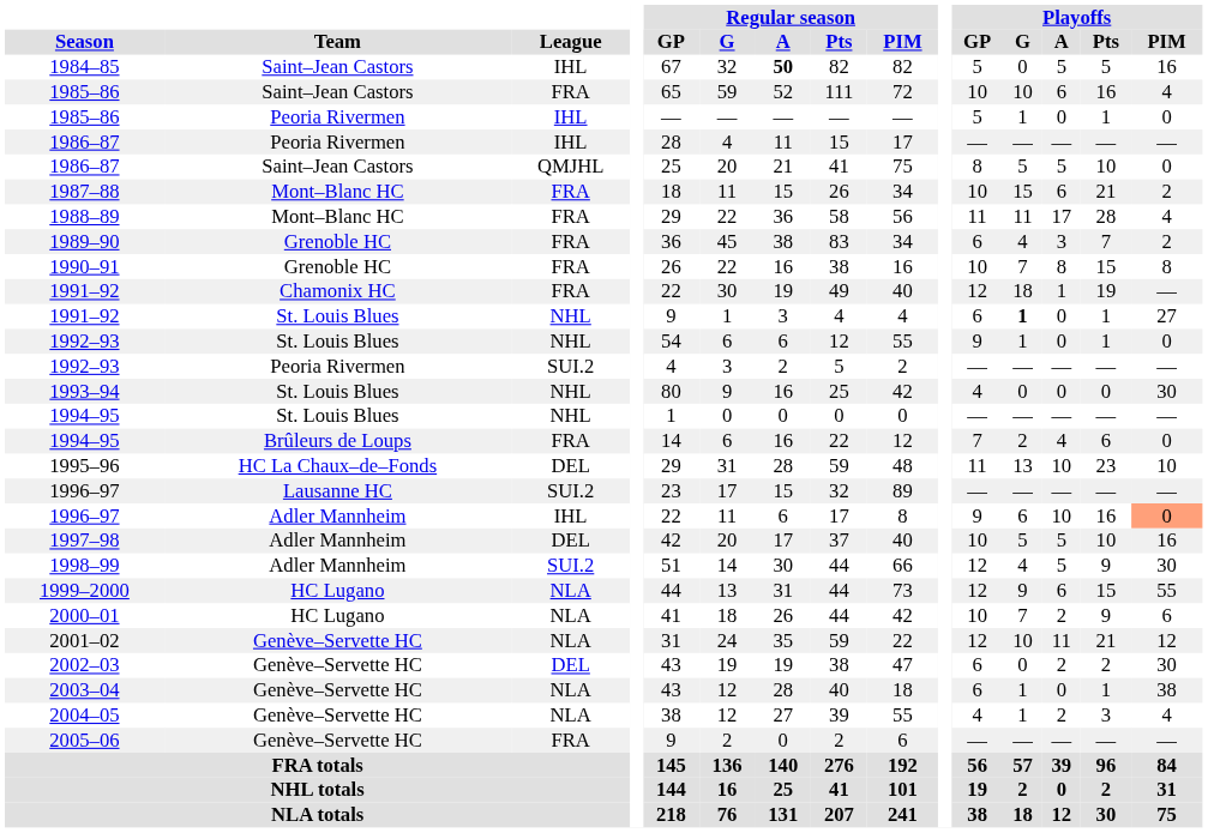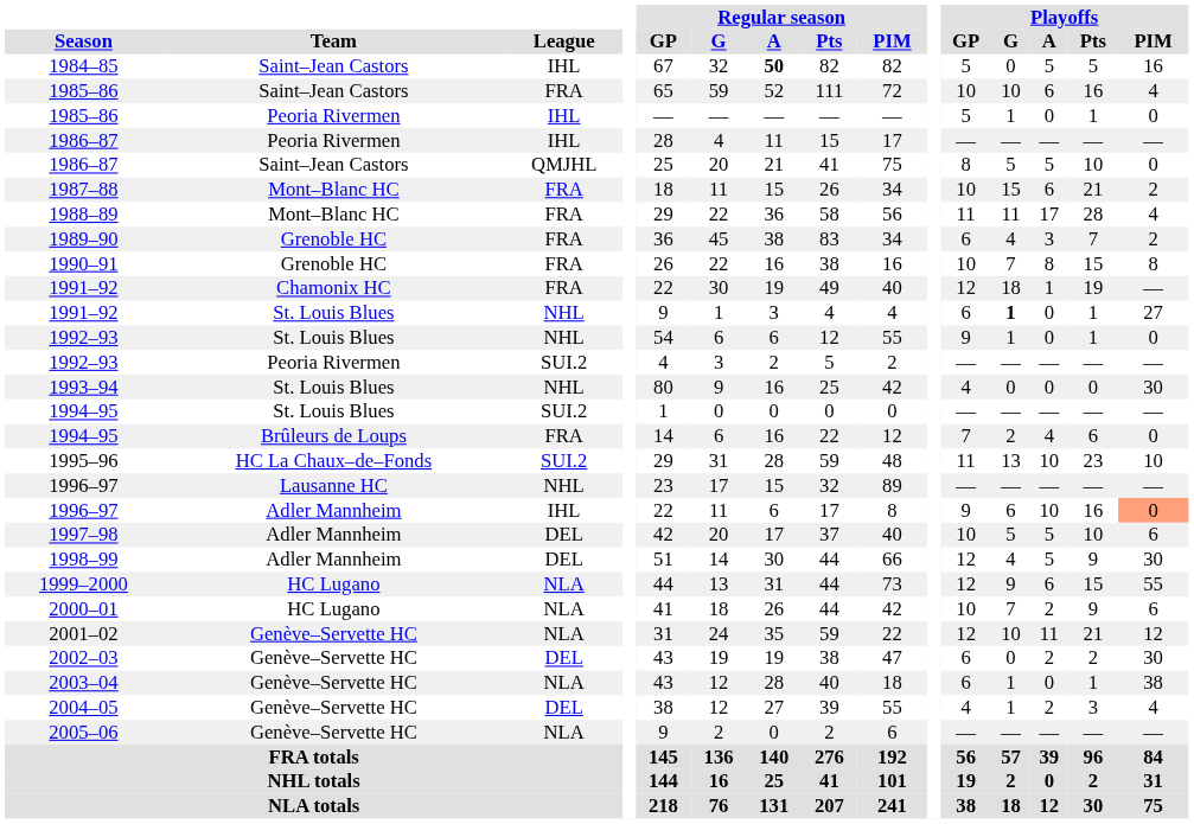 <table border="0" cellpadding="1" cellspacing="0" style="text-align:center; width:60em">
 <tr bgcolor="#e0e0e0">
 <th colspan="3" bgcolor="#ffffff"> </th>
 <th rowspan="99" bgcolor="#ffffff"> </th>
 <th colspan="5"><a href='#'>Regular season</a></th>
 <th rowspan="99" bgcolor="#ffffff"> </th>
 <th colspan="5"><a href='#'>Playoffs</a></th>
 </tr>
 <tr bgcolor="#e0e0e0">
 <th><a href='#'>Season</a></th>
 <th>Team</th>
 <th>League</th>
 <th>GP</th>
 <th><a href='#'>G</a></th>
 <th><a href='#'>A</a></th>
 <th><a href='#'>Pts</a></th>
 <th><a href='#'>PIM</a></th>
 <th>GP</th>
 <th>G</th>
 <th>A</th>
 <th>Pts</th>
 <th>PIM</th>
 </tr>
 <tr>
 <td><a href='#'>1984–85</a></td>
 <td><a href='#'>Saint–Jean Castors</a></td>
 <td>IHL</td>
 <td>67</td>
 <td>32</td>
 <td><strong>50</strong></td>
 <td>82</td>
 <td>82</td>
 <td>5</td>
 <td>0</td>
 <td>5</td>
 <td>5</td>
 <td>16</td>
 </tr>
 <tr bgcolor="#f0f0f0">
 <td><a href='#'>1985–86</a></td>
 <td>Saint–Jean Castors</td>
 <td>FRA</td>
 <td>65</td>
 <td>59</td>
 <td>52</td>
 <td>111</td>
 <td>72</td>
 <td>10</td>
 <td>10</td>
 <td>6</td>
 <td>16</td>
 <td>4</td>
 </tr>
 <tr>
 <td><a href='#'>1985–86</a></td>
 <td><a href='#'>Peoria Rivermen</a></td>
 <td><a href='#'>IHL</a></td>
 <td>—</td>
 <td>—</td>
 <td>—</td>
 <td>—</td>
 <td>—</td>
 <td>5</td>
 <td>1</td>
 <td>0</td>
 <td>1</td>
 <td>0</td>
 </tr>
 <tr bgcolor="#f0f0f0">
 <td><a href='#'>1986–87</a></td>
 <td>Peoria Rivermen</td>
 <td>IHL</td>
 <td>28</td>
 <td>4</td>
 <td>11</td>
 <td>15</td>
 <td>17</td>
 <td>—</td>
 <td>—</td>
 <td>—</td>
 <td>—</td>
 <td>—</td>
 </tr>
 <tr>
 <td><a href='#'>1986–87</a></td>
 <td>Saint–Jean Castors</td>
 <td>QMJHL</td>
 <td>25</td>
 <td>20</td>
 <td>21</td>
 <td>41</td>
 <td>75</td>
 <td>8</td>
 <td>5</td>
 <td>5</td>
 <td>10</td>
 <td>0</td>
 </tr>
 <tr bgcolor="#f0f0f0">
 <td><a href='#'>1987–88</a></td>
 <td><a href='#'>Mont–Blanc HC</a></td>
 <td><a href='#'>FRA</a></td>
 <td>18</td>
 <td>11</td>
 <td>15</td>
 <td>26</td>
 <td>34</td>
 <td>10</td>
 <td>15</td>
 <td>6</td>
 <td>21</td>
 <td>2</td>
 </tr>
 <tr>
 <td><a href='#'>1988–89</a></td>
 <td>Mont–Blanc HC</td>
 <td>FRA</td>
 <td>29</td>
 <td>22</td>
 <td>36</td>
 <td>58</td>
 <td>56</td>
 <td>11</td>
 <td>11</td>
 <td>17</td>
 <td>28</td>
 <td>4</td>
 </tr>
 <tr bgcolor="#f0f0f0">
 <td><a href='#'>1989–90</a></td>
 <td><a href='#'>Grenoble HC</a></td>
 <td>FRA</td>
 <td>36</td>
 <td>45</td>
 <td>38</td>
 <td>83</td>
 <td>34</td>
 <td>6</td>
 <td>4</td>
 <td>3</td>
 <td>7</td>
 <td>2</td>
 </tr>
 <tr>
 <td><a href='#'>1990–91</a></td>
 <td>Grenoble HC</td>
 <td>FRA</td>
 <td>26</td>
 <td>22</td>
 <td>16</td>
 <td>38</td>
 <td>16</td>
 <td>10</td>
 <td>7</td>
 <td>8</td>
 <td>15</td>
 <td>8</td>
 </tr>
 <tr bgcolor="#f0f0f0">
 <td><a href='#'>1991–92</a></td>
 <td><a href='#'>Chamonix HC</a></td>
 <td>FRA</td>
 <td>22</td>
 <td>30</td>
 <td>19</td>
 <td>49</td>
 <td>40</td>
 <td>12</td>
 <td>18</td>
 <td>1</td>
 <td>19</td>
 <td>—</td>
 </tr>
 <tr>
 <td><a href='#'>1991–92</a></td>
 <td><a href='#'>St. Louis Blues</a></td>
 <td><a href='#'>NHL</a></td>
 <td>9</td>
 <td>1</td>
 <td>3</td>
 <td>4</td>
 <td>4</td>
 <td>6</td>
 <td><strong>1</strong></td>
 <td>0</td>
 <td>1</td>
 <td>27</td>
 </tr>
 <tr bgcolor="#f0f0f0">
 <td><a href='#'>1992–93</a></td>
 <td>St. Louis Blues</td>
 <td>NHL</td>
 <td>54</td>
 <td>6</td>
 <td>6</td>
 <td>12</td>
 <td>55</td>
 <td>9</td>
 <td>1</td>
 <td>0</td>
 <td>1</td>
 <td>0</td>
 </tr>
 <tr>
 <td><a href='#'>1992–93</a></td>
 <td>Peoria Rivermen</td>
 <td>SUI.2</td>
 <td>4</td>
 <td>3</td>
 <td>2</td>
 <td>5</td>
 <td>2</td>
 <td>—</td>
 <td>—</td>
 <td>—</td>
 <td>—</td>
 <td>—</td>
 </tr>
 <tr bgcolor="#f0f0f0">
 <td><a href='#'>1993–94</a></td>
 <td>St. Louis Blues</td>
 <td>NHL</td>
 <td>80</td>
 <td>9</td>
 <td>16</td>
 <td>25</td>
 <td>42</td>
 <td>4</td>
 <td>0</td>
 <td>0</td>
 <td>0</td>
 <td>30</td>
 </tr>
 <tr>
 <td><a href='#'>1994–95</a></td>
 <td>St. Louis Blues</td>
-<td>NHL</td>
+<td>SUI.2</td>
 <td>1</td>
 <td>0</td>
 <td>0</td>
 <td>0</td>
 <td>0</td>
 <td>—</td>
 <td>—</td>
 <td>—</td>
 <td>—</td>
 <td>—</td>
 </tr>
 <tr bgcolor="#f0f0f0">
 <td><a href='#'>1994–95</a></td>
 <td><a href='#'>Brûleurs de Loups</a></td>
 <td>FRA</td>
 <td>14</td>
 <td>6</td>
 <td>16</td>
 <td>22</td>
 <td>12</td>
 <td>7</td>
 <td>2</td>
 <td>4</td>
 <td>6</td>
 <td>0</td>
 </tr>
 <tr>
 <td>1995–96</td>
 <td><a href='#'>HC La Chaux–de–Fonds</a></td>
-<td>DEL</td>
+<td><a href='#'>SUI.2</a></td>
 <td>29</td>
 <td>31</td>
 <td>28</td>
 <td>59</td>
 <td>48</td>
 <td>11</td>
 <td>13</td>
 <td>10</td>
 <td>23</td>
 <td>10</td>
 </tr>
 <tr bgcolor="#f0f0f0">
 <td>1996–97</td>
 <td><a href='#'>Lausanne HC</a></td>
-<td>SUI.2</td>
+<td>NHL</td>
 <td>23</td>
 <td>17</td>
 <td>15</td>
 <td>32</td>
 <td>89</td>
 <td>—</td>
 <td>—</td>
 <td>—</td>
 <td>—</td>
 <td>—</td>
 </tr>
 <tr>
 <td><a href='#'>1996–97</a></td>
 <td><a href='#'>Adler Mannheim</a></td>
 <td>IHL</td>
 <td>22</td>
 <td>11</td>
 <td>6</td>
 <td>17</td>
 <td>8</td>
 <td>9</td>
 <td>6</td>
 <td>10</td>
 <td>16</td>
 <td style="background: lightsalmon;">0</td>
 </tr>
 <tr bgcolor="#f0f0f0">
 <td><a href='#'>1997–98</a></td>
 <td>Adler Mannheim</td>
 <td>DEL</td>
 <td>42</td>
 <td>20</td>
 <td>17</td>
 <td>37</td>
 <td>40</td>
 <td>10</td>
 <td>5</td>
 <td>5</td>
 <td>10</td>
-<td>16</td>
+<td>6</td>
 </tr>
 <tr>
 <td><a href='#'>1998–99</a></td>
 <td>Adler Mannheim</td>
-<td><a href='#'>SUI.2</a></td>
+<td>DEL</td>
 <td>51</td>
 <td>14</td>
 <td>30</td>
 <td>44</td>
 <td>66</td>
 <td>12</td>
 <td>4</td>
 <td>5</td>
 <td>9</td>
 <td>30</td>
 </tr>
 <tr bgcolor="#f0f0f0">
 <td><a href='#'>1999–2000</a></td>
 <td><a href='#'>HC Lugano</a></td>
 <td><a href='#'>NLA</a></td>
 <td>44</td>
 <td>13</td>
 <td>31</td>
 <td>44</td>
 <td>73</td>
 <td>12</td>
 <td>9</td>
 <td>6</td>
 <td>15</td>
 <td>55</td>
 </tr>
 <tr>
 <td><a href='#'>2000–01</a></td>
 <td>HC Lugano</td>
 <td>NLA</td>
 <td>41</td>
 <td>18</td>
 <td>26</td>
 <td>44</td>
 <td>42</td>
 <td>10</td>
 <td>7</td>
 <td>2</td>
 <td>9</td>
 <td>6</td>
 </tr>
 <tr bgcolor="#f0f0f0">
 <td>2001–02</td>
 <td><a href='#'>Genève–Servette HC</a></td>
 <td>NLA</td>
 <td>31</td>
 <td>24</td>
 <td>35</td>
 <td>59</td>
 <td>22</td>
 <td>12</td>
 <td>10</td>
 <td>11</td>
 <td>21</td>
 <td>12</td>
 </tr>
 <tr>
 <td><a href='#'>2002–03</a></td>
 <td>Genève–Servette HC</td>
 <td><a href='#'>DEL</a></td>
 <td>43</td>
 <td>19</td>
 <td>19</td>
 <td>38</td>
 <td>47</td>
 <td>6</td>
 <td>0</td>
 <td>2</td>
 <td>2</td>
 <td>30</td>
 </tr>
 <tr bgcolor="#f0f0f0">
 <td><a href='#'>2003–04</a></td>
 <td>Genève–Servette HC</td>
 <td>NLA</td>
 <td>43</td>
 <td>12</td>
 <td>28</td>
 <td>40</td>
 <td>18</td>
 <td>6</td>
 <td>1</td>
 <td>0</td>
 <td>1</td>
 <td>38</td>
 </tr>
 <tr>
 <td><a href='#'>2004–05</a></td>
 <td>Genève–Servette HC</td>
-<td>NLA</td>
+<td><a href='#'>DEL</a></td>
 <td>38</td>
 <td>12</td>
 <td>27</td>
 <td>39</td>
 <td>55</td>
 <td>4</td>
 <td>1</td>
 <td>2</td>
 <td>3</td>
 <td>4</td>
 </tr>
 <tr bgcolor="#f0f0f0">
 <td><a href='#'>2005–06</a></td>
 <td>Genève–Servette HC</td>
-<td>FRA</td>
+<td>NLA</td>
 <td>9</td>
 <td>2</td>
 <td>0</td>
 <td>2</td>
 <td>6</td>
 <td>—</td>
 <td>—</td>
 <td>—</td>
 <td>—</td>
 <td>—</td>
 </tr>
 <tr bgcolor="#e0e0e0">
 <th colspan="3">FRA totals</th>
 <th>145</th>
 <th>136</th>
 <th>140</th>
 <th>276</th>
 <th>192</th>
 <th>56</th>
 <th>57</th>
 <th>39</th>
 <th>96</th>
 <th>84</th>
 </tr>
 <tr bgcolor="#e0e0e0">
 <th colspan="3">NHL totals</th>
 <th>144</th>
 <th>16</th>
 <th>25</th>
 <th>41</th>
 <th>101</th>
 <th>19</th>
 <th>2</th>
 <th>0</th>
 <th>2</th>
 <th>31</th>
 </tr>
 <tr bgcolor="#e0e0e0">
 <th colspan="3">NLA totals</th>
 <th>218</th>
 <th>76</th>
 <th>131</th>
 <th>207</th>
 <th>241</th>
 <th>38</th>
 <th>18</th>
 <th>12</th>
 <th>30</th>
 <th>75</th>
 </tr>
 </table>
